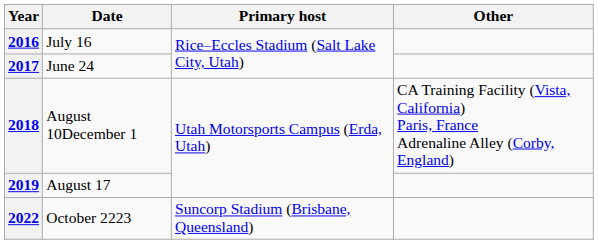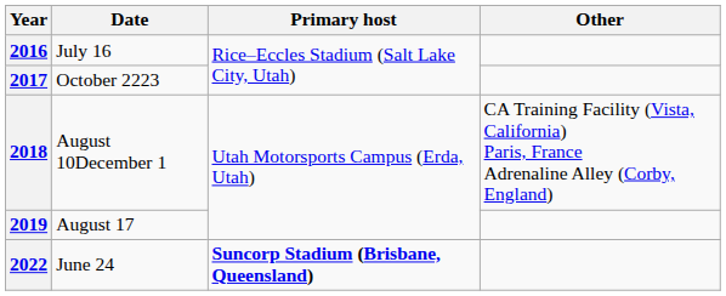 <table class="wikitable">
 <tr>
 <th>Year</th>
 <th>Date</th>
 <th>Primary host</th>
 <th>Other</th>
 </tr>
 <tr>
 <th><a href='#'>2016</a></th>
 <td>July 16</td>
 <td rowspan=2> <a href='#'>Rice–Eccles Stadium</a> (<a href='#'>Salt Lake City, Utah</a>)</td>
 <td></td>
 </tr>
 <tr>
 <th><a href='#'>2017</a></th>
-<td>June 24</td>
+<td>October 2223</td>
 <td></td>
 </tr>
 <tr>
 <th><a href='#'>2018</a></th>
 <td>August 10December 1</td>
 <td rowspan=2> <a href='#'>Utah Motorsports Campus</a> (<a href='#'>Erda, Utah</a>)</td>
 <td> CA Training Facility (<a href='#'>Vista, California</a>)<br> <a href='#'>Paris, France</a><br> Adrenaline Alley (<a href='#'>Corby, England</a>)</td>
 </tr>
 <tr>
 <th><a href='#'>2019</a></th>
 <td>August 17</td>
 <td></td>
 </tr>
 <tr>
 <th><a href='#'>2022</a></th>
-<td>October 2223</td>
-<td> <a href='#'>Suncorp Stadium</a> (<a href='#'>Brisbane, Queensland</a>)</td>
+<td>June 24</td>
+<td><strong> <a href='#'>Suncorp Stadium</a> (<a href='#'>Brisbane, Queensland</a>)</strong></td>
 <td></td>
 </tr>
 </table>
